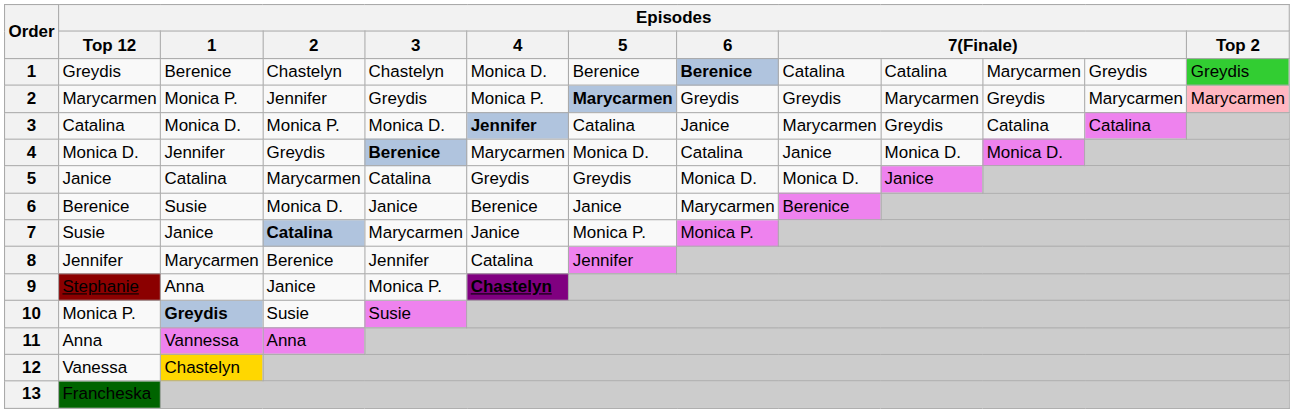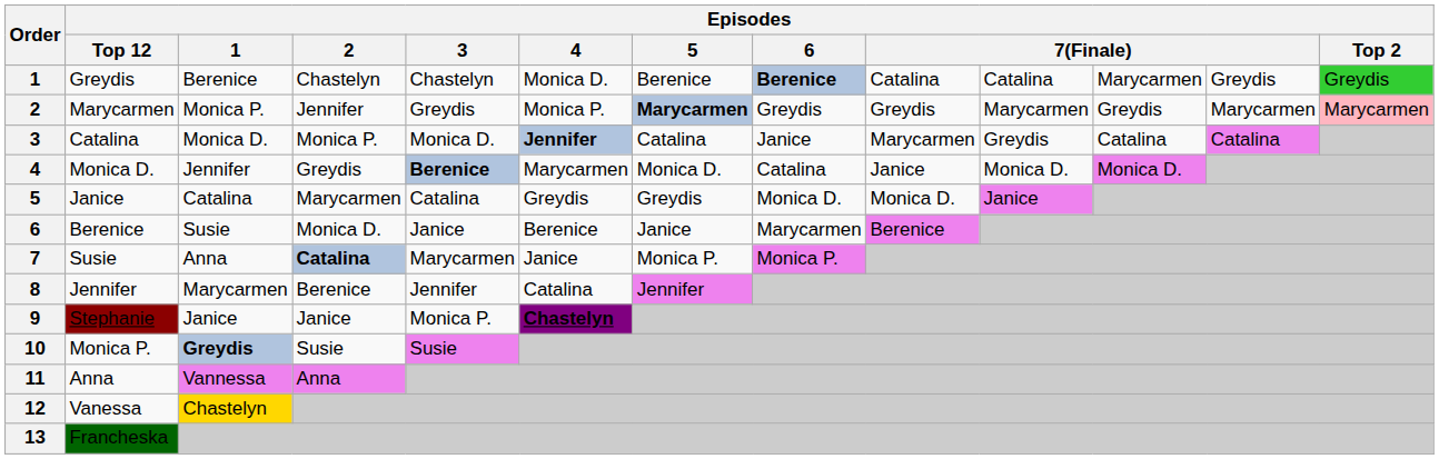 <table class="wikitable">
 <tr>
 <th rowspan=2>Order</th>
 <th colspan=13>Episodes</th>
 </tr>
 <tr>
 <th>Top 12</th>
 <th>1</th>
 <th>2</th>
 <th>3</th>
 <th width="50">4</th>
 <th width="50">5</th>
 <th width="50">6</th>
 <th colspan=4>7(Finale)</th>
 <th bgcolor="Red">Top 2</th>
 </tr>
 <tr>
 <th>1</th>
 <td>Greydis</td>
 <td>Berenice</td>
 <td>Chastelyn</td>
 <td>Chastelyn</td>
 <td>Monica D.</td>
 <td>Berenice</td>
 <td bgcolor="lightsteelblue"><strong>Berenice</strong></td>
 <td>Catalina</td>
 <td>Catalina</td>
 <td>Marycarmen</td>
 <td>Greydis</td>
 <td bgcolor="32CD32">Greydis</td>
 </tr>
 <tr>
 <th>2</th>
 <td>Marycarmen</td>
 <td>Monica P.</td>
 <td>Jennifer</td>
 <td>Greydis</td>
 <td>Monica P.</td>
 <td bgcolor="lightsteelblue"><strong>Marycarmen</strong></td>
 <td>Greydis</td>
 <td>Greydis</td>
 <td>Marycarmen</td>
 <td>Greydis</td>
 <td>Marycarmen</td>
 <td bgcolor="Lightpink">Marycarmen</td>
 </tr>
 <tr>
 <th>3</th>
 <td>Catalina</td>
 <td>Monica D.</td>
 <td>Monica P.</td>
 <td>Monica D.</td>
 <td bgcolor="lightsteelblue"><strong>Jennifer</strong></td>
 <td>Catalina</td>
 <td>Janice</td>
 <td>Marycarmen</td>
 <td>Greydis</td>
 <td>Catalina</td>
 <td bgcolor="EE82EE">Catalina</td>
 <td style="background:#CCCCCC;" colspan="1"></td>
 </tr>
 <tr>
 <th>4</th>
 <td>Monica D.</td>
 <td>Jennifer</td>
 <td>Greydis</td>
 <td bgcolor="lightsteelblue"><strong>Berenice</strong></td>
 <td>Marycarmen</td>
 <td>Monica D.</td>
 <td>Catalina</td>
 <td>Janice</td>
 <td>Monica D.</td>
 <td bgcolor="EE82EE">Monica D.</td>
 <td style="background:#CCCCCC;" colspan="52"></td>
 </tr>
 <tr>
 <th>5</th>
 <td>Janice</td>
 <td>Catalina</td>
 <td>Marycarmen</td>
 <td>Catalina</td>
 <td>Greydis</td>
 <td>Greydis</td>
 <td>Monica D.</td>
 <td>Monica D.</td>
 <td bgcolor="EE82EE">Janice</td>
 <td style="background:#CCCCCC;" colspan="3"></td>
 </tr>
 <tr>
 <th>6</th>
 <td>Berenice</td>
 <td>Susie</td>
 <td>Monica D.</td>
 <td>Janice</td>
 <td>Berenice</td>
 <td>Janice</td>
 <td>Marycarmen</td>
 <td bgcolor="EE82EE">Berenice</td>
 <td style="background:#CCCCCC;" colspan="4"></td>
 </tr>
 <tr>
 <th>7</th>
 <td>Susie</td>
-<td>Janice</td>
+<td>Anna</td>
 <td bgcolor="lightsteelblue"><strong>Catalina</strong></td>
 <td>Marycarmen</td>
 <td>Janice</td>
 <td>Monica P.</td>
 <td bgcolor="EE82EE">Monica P.</td>
 <td style="background:#CCCCCC;" colspan="5"></td>
 </tr>
 <tr>
 <th>8</th>
 <td>Jennifer</td>
 <td>Marycarmen</td>
 <td>Berenice</td>
 <td>Jennifer</td>
 <td>Catalina</td>
 <td bgcolor="EE82EE">Jennifer</td>
 <td style="background:#CCCCCC;" colspan="6"></td>
 </tr>
 <tr>
 <th>9</th>
 <td bgcolor="darkred"><span><u>Stephanie</u></span></td>
-<td>Anna</td>
+<td>Janice</td>
 <td>Janice</td>
 <td>Monica P.</td>
 <td bgcolor="purple"><span><u><strong>Chastelyn</strong></u></span></td>
 <td style="background:#CCCCCC;" colspan="7"></td>
 </tr>
 <tr>
 <th>10</th>
 <td>Monica P.</td>
 <td bgcolor="Lightsteelblue"><strong>Greydis</strong></td>
 <td>Susie</td>
 <td bgcolor="EE82EE">Susie</td>
 <td style="background:#CCCCCC;" colspan="8"></td>
 </tr>
 <tr>
 <th>11</th>
 <td>Anna</td>
 <td bgcolor="EE82EE">Vannessa</td>
 <td bgcolor="EE82EE">Anna</td>
 <td style="background:#CCCCCC;" colspan="9"></td>
 </tr>
 <tr>
 <th>12</th>
 <td>Vanessa</td>
 <td bgcolor="gold">Chastelyn</td>
 <td style="background:#CCCCCC;" colspan="10"></td>
 </tr>
 <tr>
 <th>13</th>
 <td bgcolor="darkgreen"><span>Francheska</span></td>
 <td style="background:#CCCCCC;" colspan="11"></td>
 </tr>
 </table>
